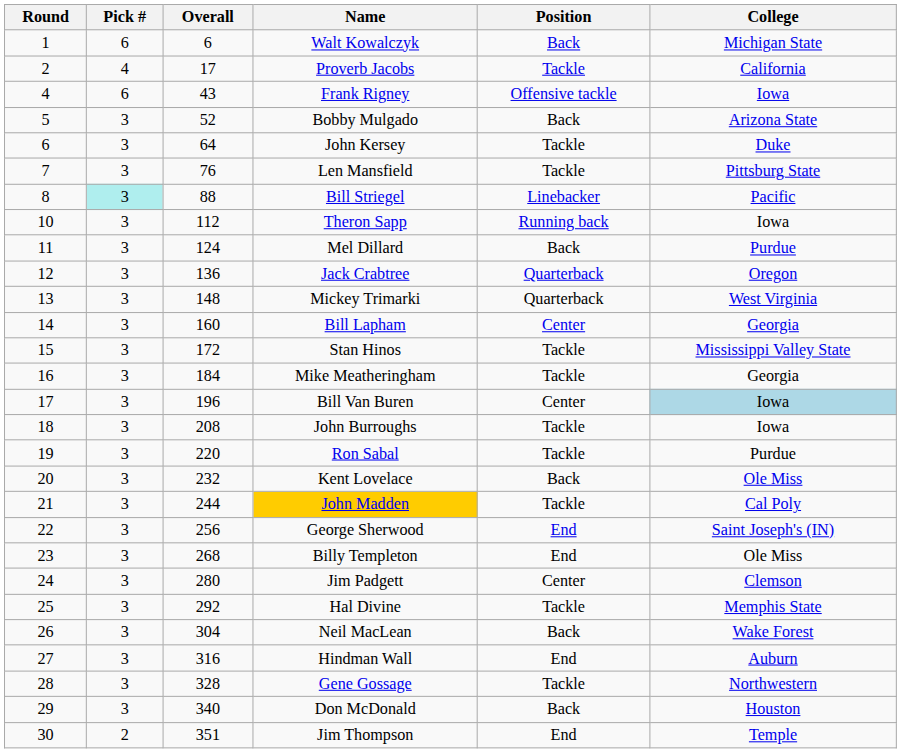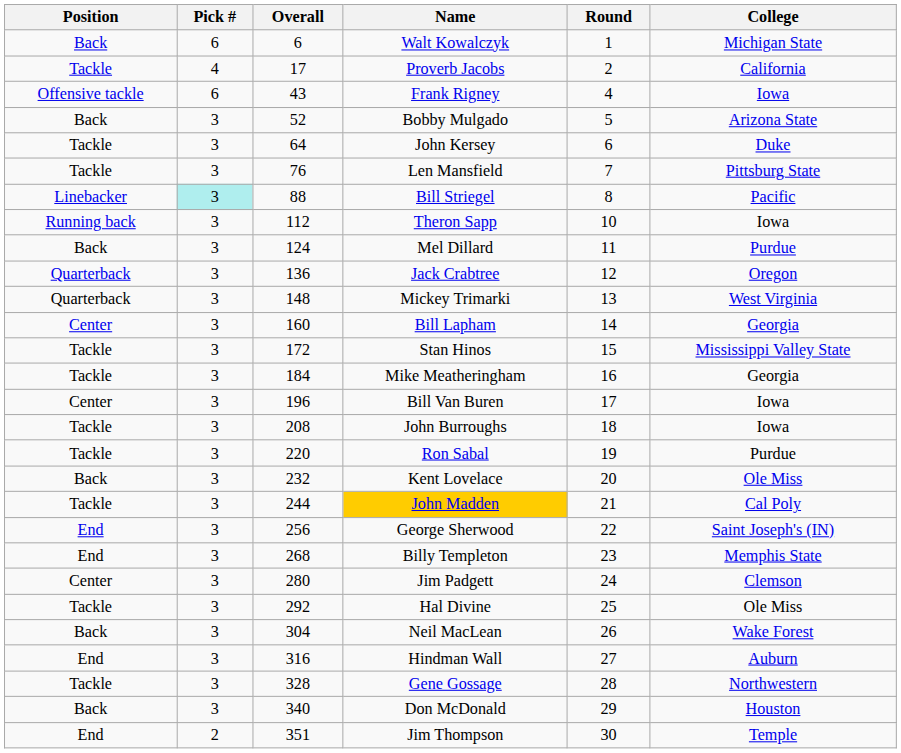 <table class="wikitable sortable sortable" style="width: 100%; text-align:center">
 <tr>
-<th>Round</th>
+<th>Position</th>
 <th>Pick #</th>
 <th>Overall</th>
 <th>Name</th>
-<th>Position</th>
+<th>Round</th>
 <th>College</th>
 </tr>
 <tr>
-<td>1</td>
+<td><a href='#'>Back</a></td>
 <td>6</td>
 <td>6</td>
 <td><a href='#'>Walt Kowalczyk</a></td>
-<td><a href='#'>Back</a></td>
+<td>1</td>
 <td><a href='#'>Michigan State</a></td>
 </tr>
 <tr>
-<td>2</td>
+<td><a href='#'>Tackle</a></td>
 <td>4</td>
 <td>17</td>
 <td><a href='#'>Proverb Jacobs</a></td>
-<td><a href='#'>Tackle</a></td>
+<td>2</td>
 <td><a href='#'>California</a></td>
 </tr>
 <tr>
-<td>4</td>
+<td><a href='#'>Offensive tackle</a></td>
 <td>6</td>
 <td>43</td>
 <td><a href='#'>Frank Rigney</a></td>
-<td><a href='#'>Offensive tackle</a></td>
+<td>4</td>
 <td><a href='#'>Iowa</a></td>
 </tr>
 <tr>
-<td>5</td>
+<td>Back</td>
 <td>3</td>
 <td>52</td>
 <td>Bobby Mulgado</td>
-<td>Back</td>
+<td>5</td>
 <td><a href='#'>Arizona State</a></td>
 </tr>
 <tr>
-<td>6</td>
+<td>Tackle</td>
 <td>3</td>
 <td>64</td>
 <td>John Kersey</td>
-<td>Tackle</td>
+<td>6</td>
 <td><a href='#'>Duke</a></td>
 </tr>
 <tr>
-<td>7</td>
+<td>Tackle</td>
 <td>3</td>
 <td>76</td>
 <td>Len Mansfield</td>
-<td>Tackle</td>
+<td>7</td>
 <td><a href='#'>Pittsburg State</a></td>
 </tr>
 <tr>
-<td>8</td>
+<td><a href='#'>Linebacker</a></td>
 <td style="background: paleturquoise;">3</td>
 <td>88</td>
 <td><a href='#'>Bill Striegel</a></td>
-<td><a href='#'>Linebacker</a></td>
+<td>8</td>
 <td><a href='#'>Pacific</a></td>
 </tr>
 <tr>
-<td>10</td>
+<td><a href='#'>Running back</a></td>
 <td>3</td>
 <td>112</td>
 <td><a href='#'>Theron Sapp</a></td>
-<td><a href='#'>Running back</a></td>
+<td>10</td>
 <td>Iowa</td>
 </tr>
 <tr>
-<td>11</td>
+<td>Back</td>
 <td>3</td>
 <td>124</td>
 <td>Mel Dillard</td>
-<td>Back</td>
+<td>11</td>
 <td><a href='#'>Purdue</a></td>
 </tr>
 <tr>
-<td>12</td>
+<td><a href='#'>Quarterback</a></td>
 <td>3</td>
 <td>136</td>
 <td><a href='#'>Jack Crabtree</a></td>
-<td><a href='#'>Quarterback</a></td>
+<td>12</td>
 <td><a href='#'>Oregon</a></td>
 </tr>
 <tr>
-<td>13</td>
+<td>Quarterback</td>
 <td>3</td>
 <td>148</td>
 <td>Mickey Trimarki</td>
-<td>Quarterback</td>
+<td>13</td>
 <td><a href='#'>West Virginia</a></td>
 </tr>
 <tr>
-<td>14</td>
+<td><a href='#'>Center</a></td>
 <td>3</td>
 <td>160</td>
 <td><a href='#'>Bill Lapham</a></td>
-<td><a href='#'>Center</a></td>
+<td>14</td>
 <td><a href='#'>Georgia</a></td>
 </tr>
 <tr>
-<td>15</td>
+<td>Tackle</td>
 <td>3</td>
 <td>172</td>
 <td>Stan Hinos</td>
-<td>Tackle</td>
+<td>15</td>
 <td><a href='#'>Mississippi Valley State</a></td>
 </tr>
 <tr>
-<td>16</td>
+<td>Tackle</td>
 <td>3</td>
 <td>184</td>
 <td>Mike Meatheringham</td>
-<td>Tackle</td>
+<td>16</td>
 <td>Georgia</td>
 </tr>
 <tr>
-<td>17</td>
+<td>Center</td>
 <td>3</td>
 <td>196</td>
 <td>Bill Van Buren</td>
-<td>Center</td>
-<td style="background: lightblue;">Iowa</td>
+<td>17</td>
+<td>Iowa</td>
 </tr>
 <tr>
-<td>18</td>
+<td>Tackle</td>
 <td>3</td>
 <td>208</td>
 <td>John Burroughs</td>
-<td>Tackle</td>
+<td>18</td>
 <td>Iowa</td>
 </tr>
 <tr>
-<td>19</td>
+<td>Tackle</td>
 <td>3</td>
 <td>220</td>
 <td><a href='#'>Ron Sabal</a></td>
-<td>Tackle</td>
+<td>19</td>
 <td>Purdue</td>
 </tr>
 <tr>
-<td>20</td>
+<td>Back</td>
 <td>3</td>
 <td>232</td>
 <td>Kent Lovelace</td>
-<td>Back</td>
+<td>20</td>
 <td><a href='#'>Ole Miss</a></td>
 </tr>
 <tr>
-<td>21</td>
+<td>Tackle</td>
 <td>3</td>
 <td>244</td>
 <td bgcolor=#FFCC00><a href='#'>John Madden</a></td>
-<td>Tackle</td>
+<td>21</td>
 <td><a href='#'>Cal Poly</a></td>
 </tr>
 <tr>
-<td>22</td>
+<td><a href='#'>End</a></td>
 <td>3</td>
 <td>256</td>
 <td>George Sherwood</td>
-<td><a href='#'>End</a></td>
+<td>22</td>
 <td><a href='#'>Saint Joseph's (IN)</a></td>
 </tr>
 <tr>
-<td>23</td>
+<td>End</td>
 <td>3</td>
 <td>268</td>
 <td>Billy Templeton</td>
-<td>End</td>
+<td>23</td>
+<td><a href='#'>Memphis State</a></td>
+</tr>
+<tr>
+<td>Center</td>
+<td>3</td>
+<td>280</td>
+<td>Jim Padgett</td>
+<td>24</td>
+<td><a href='#'>Clemson</a></td>
+</tr>
+<tr>
+<td>Tackle</td>
+<td>3</td>
+<td>292</td>
+<td>Hal Divine</td>
+<td>25</td>
 <td>Ole Miss</td>
 </tr>
 <tr>
-<td>24</td>
-<td>3</td>
-<td>280</td>
-<td>Jim Padgett</td>
-<td>Center</td>
-<td><a href='#'>Clemson</a></td>
-</tr>
-<tr>
-<td>25</td>
-<td>3</td>
-<td>292</td>
-<td>Hal Divine</td>
-<td>Tackle</td>
-<td><a href='#'>Memphis State</a></td>
-</tr>
-<tr>
-<td>26</td>
+<td>Back</td>
 <td>3</td>
 <td>304</td>
 <td>Neil MacLean</td>
-<td>Back</td>
+<td>26</td>
 <td><a href='#'>Wake Forest</a></td>
 </tr>
 <tr>
-<td>27</td>
+<td>End</td>
 <td>3</td>
 <td>316</td>
 <td>Hindman Wall</td>
-<td>End</td>
+<td>27</td>
 <td><a href='#'>Auburn</a></td>
 </tr>
 <tr>
-<td>28</td>
+<td>Tackle</td>
 <td>3</td>
 <td>328</td>
 <td><a href='#'>Gene Gossage</a></td>
-<td>Tackle</td>
+<td>28</td>
 <td><a href='#'>Northwestern</a></td>
 </tr>
 <tr>
-<td>29</td>
+<td>Back</td>
 <td>3</td>
 <td>340</td>
 <td>Don McDonald</td>
-<td>Back</td>
+<td>29</td>
 <td><a href='#'>Houston</a></td>
 </tr>
 <tr>
-<td>30</td>
+<td>End</td>
 <td>2</td>
 <td>351</td>
 <td>Jim Thompson</td>
-<td>End</td>
+<td>30</td>
 <td><a href='#'>Temple</a></td>
 </tr>
 </table>
